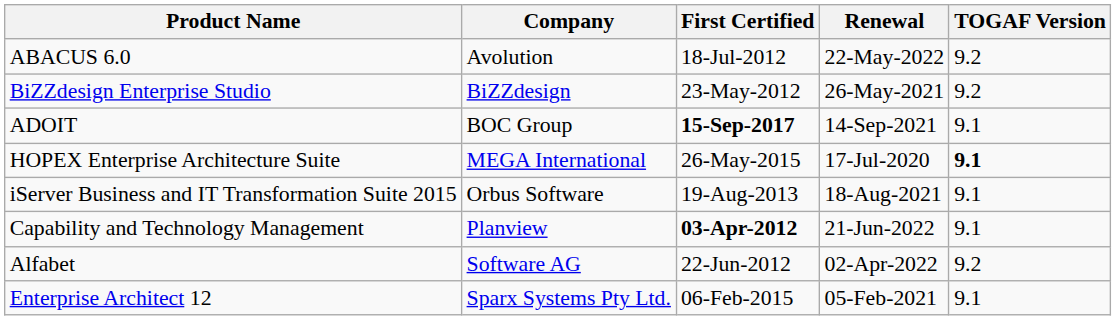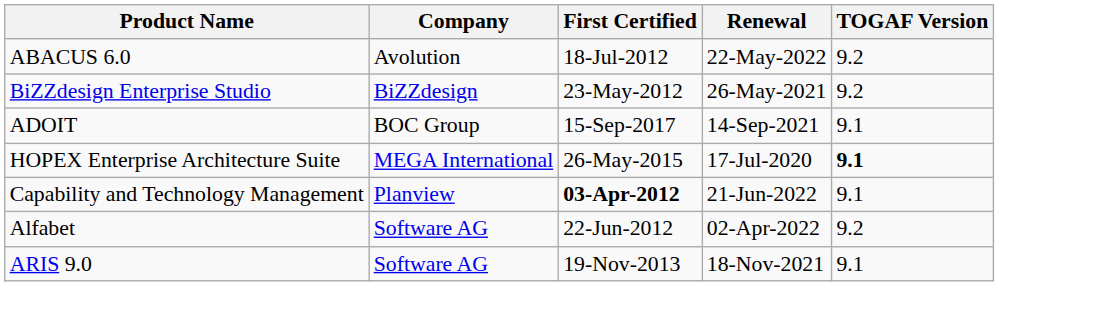 <table class="wikitable sortable">
 <tr>
 <th>Product Name</th>
 <th>Company</th>
 <th>First Certified</th>
 <th>Renewal</th>
 <th>TOGAF Version</th>
 </tr>
 <tr>
 <td>ABACUS 6.0</td>
 <td>Avolution</td>
 <td>18-Jul-2012</td>
 <td>22-May-2022</td>
 <td>9.2</td>
 </tr>
 <tr>
 <td><a href='#'>BiZZdesign Enterprise Studio</a></td>
 <td><a href='#'>BiZZdesign</a></td>
 <td>23-May-2012</td>
 <td>26-May-2021</td>
 <td>9.2</td>
 </tr>
 <tr>
 <td>ADOIT</td>
 <td>BOC Group</td>
-<td><strong>15-Sep-2017</strong></td>
+<td>15-Sep-2017</td>
 <td>14-Sep-2021</td>
 <td>9.1</td>
 </tr>
 <tr>
 <td>HOPEX Enterprise Architecture Suite</td>
 <td><a href='#'>MEGA International</a></td>
 <td>26-May-2015</td>
 <td>17-Jul-2020</td>
 <td><strong>9.1</strong></td>
-</tr>
-<tr>
-<td>iServer Business and IT Transformation Suite 2015</td>
-<td>Orbus Software</td>
-<td>19-Aug-2013</td>
-<td>18-Aug-2021</td>
-<td>9.1</td>
 </tr>
 <tr>
 <td>Capability and Technology Management</td>
 <td><a href='#'>Planview</a></td>
 <td><strong>03-Apr-2012</strong></td>
 <td>21-Jun-2022</td>
 <td>9.1</td>
 </tr>
 <tr>
 <td>Alfabet</td>
 <td><a href='#'>Software AG</a></td>
 <td>22-Jun-2012</td>
 <td>02-Apr-2022</td>
 <td>9.2</td>
 </tr>
 <tr>
-<td><a href='#'>Enterprise Architect</a> 12</td>
-<td><a href='#'>Sparx Systems Pty Ltd.</a></td>
-<td>06-Feb-2015</td>
-<td>05-Feb-2021</td>
+<td><a href='#'>ARIS</a> 9.0</td>
+<td><a href='#'>Software AG</a></td>
+<td>19-Nov-2013</td>
+<td>18-Nov-2021</td>
 <td>9.1</td>
 </tr>
 </table>
